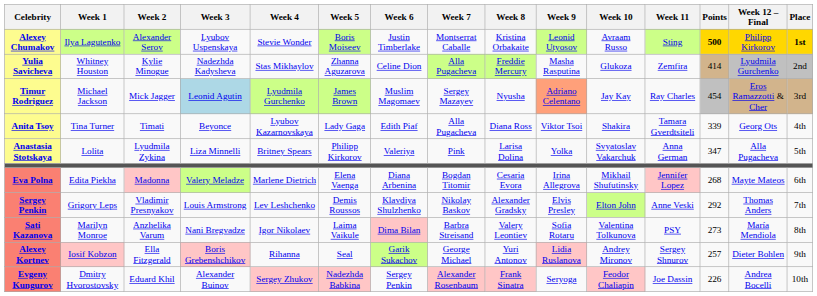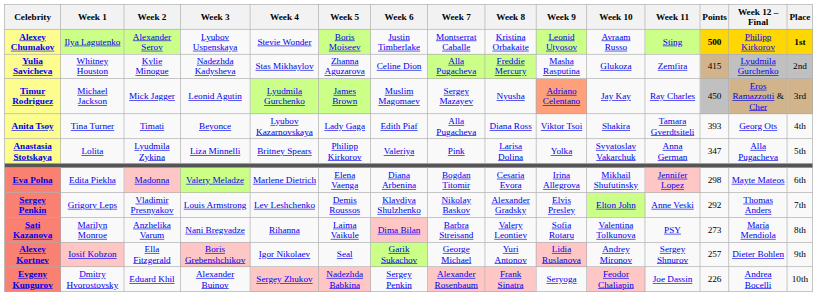 <table class="wikitable" style="text-align:center; font-size:90%; line-height:16px;" width="100%">
 <tr>
 <th>Celebrity</th>
 <th>Week 1</th>
 <th>Week 2</th>
 <th>Week 3</th>
 <th>Week 4</th>
 <th>Week 5</th>
 <th>Week 6</th>
 <th>Week 7</th>
 <th>Week 8</th>
 <th>Week 9</th>
 <th>Week 10</th>
 <th>Week 11</th>
 <th>Points</th>
 <th>Week 12 – Final</th>
 <th>Place</th>
 </tr>
 <tr>
 <th style="background:#fdfc8f;"><a href='#'>Alexey Chumakov</a></th>
 <td style="background:#ccff88;"><a href='#'>Ilya Lagutenko</a></td>
 <td style="background:#ccff88;"><a href='#'>Alexander Serov</a></td>
 <td><a href='#'>Lyubov Uspenskaya</a></td>
 <td><a href='#'>Stevie Wonder</a></td>
 <td style="background:#ccff88;"><a href='#'>Boris Moiseev</a></td>
 <td><a href='#'>Justin Timberlake</a></td>
 <td><a href='#'>Montserrat Caballe</a></td>
 <td><a href='#'>Kristina Orbakaite</a></td>
 <td style="background:#ccff88;"><a href='#'>Leonid Utyosov</a></td>
 <td><a href='#'>Avraam Russo</a></td>
 <td style="background:#ccff88;"><a href='#'>Sting</a></td>
 <td style="background:gold;"><strong>500</strong></td>
 <td style="background:gold;"><a href='#'>Philipp Kirkorov</a></td>
 <td style="background:gold;"><strong>1st</strong></td>
 </tr>
 <tr>
 <th style="background:#fdfc8f;"><a href='#'>Yulia Savicheva</a></th>
 <td><a href='#'>Whitney Houston</a></td>
 <td><a href='#'>Kylie Minogue</a></td>
 <td><a href='#'>Nadezhda Kadysheva</a></td>
 <td><a href='#'>Stas Mikhaylov</a></td>
 <td><a href='#'>Zhanna Aguzarova</a></td>
 <td><a href='#'>Celine Dion</a></td>
 <td style="background:#ccff88;"><a href='#'>Alla Pugacheva</a></td>
 <td style="background:#ccff88;"><a href='#'>Freddie Mercury</a></td>
 <td><a href='#'>Masha Rasputina</a></td>
 <td><a href='#'>Glukoza</a></td>
 <td><a href='#'>Zemfira</a></td>
-<td style="background:tan;">414</td>
+<td style="background:tan;">415</td>
 <td style="background:silver;"><a href='#'>Lyudmila Gurchenko</a></td>
 <td style="background:silver;">2nd</td>
 </tr>
 <tr>
 <th style="background:#fdfc8f;"><a href='#'>Timur Rodriguez</a></th>
 <td><a href='#'>Michael Jackson</a></td>
 <td><a href='#'>Mick Jagger</a></td>
-<td style="background: lightblue;"><a href='#'>Leonid Agutin</a></td>
+<td><a href='#'>Leonid Agutin</a></td>
 <td style="background:#ccff88;"><a href='#'>Lyudmila Gurchenko</a></td>
 <td style="background:#ccff88;"><a href='#'>James Brown</a></td>
 <td><a href='#'>Muslim Magomaev</a></td>
 <td><a href='#'>Sergey Mazayev</a></td>
 <td><a href='#'>Nyusha</a></td>
 <td style="background: lightsalmon;"><a href='#'>Adriano Celentano</a></td>
 <td><a href='#'>Jay Kay</a></td>
 <td><a href='#'>Ray Charles</a></td>
-<td style="background:silver;">454</td>
+<td style="background:silver;">450</td>
 <td style="background:tan;"><a href='#'>Eros Ramazzotti</a> & <a href='#'>Cher</a></td>
 <td style="background:tan;">3rd</td>
 </tr>
 <tr>
 <th style="background:#fdfc8f;"><a href='#'>Anita Tsoy</a></th>
 <td><a href='#'>Tina Turner</a></td>
 <td><a href='#'>Timati</a></td>
 <td><a href='#'>Beyonce</a></td>
 <td><a href='#'>Lyubov Kazarnovskaya</a></td>
 <td><a href='#'>Lady Gaga</a></td>
 <td><a href='#'>Edith Piaf</a></td>
 <td><a href='#'>Alla Pugacheva</a></td>
 <td><a href='#'>Diana Ross</a></td>
 <td><a href='#'>Viktor Tsoi</a></td>
 <td><a href='#'>Shakira</a></td>
 <td><a href='#'>Tamara Gverdtsiteli</a></td>
-<td>339</td>
+<td>393</td>
 <td><a href='#'>Georg Ots</a></td>
 <td>4th</td>
 </tr>
 <tr>
 <th style="background:#fdfc8f;"><a href='#'>Anastasia Stotskaya</a></th>
 <td><a href='#'>Lolita</a></td>
 <td><a href='#'>Lyudmila Zykina</a></td>
 <td><a href='#'>Liza Minnelli</a></td>
 <td><a href='#'>Britney Spears</a></td>
 <td><a href='#'>Philipp Kirkorov</a></td>
 <td><a href='#'>Valeriya</a></td>
 <td><a href='#'>Pink</a></td>
 <td><a href='#'>Larisa Dolina</a></td>
 <td><a href='#'>Yolka</a></td>
 <td><a href='#'>Svyatoslav Vakarchuk</a></td>
 <td><a href='#'>Anna German</a></td>
 <td>347</td>
 <td><a href='#'>Alla Pugacheva</a></td>
 <td>5th</td>
 </tr>
 <tr>
 <td colspan=16 style="background:#555555;"></td>
 </tr>
 <tr>
 <th style="background:salmon;"><a href='#'>Eva Polna</a></th>
 <td><a href='#'>Edita Piekha</a></td>
 <td style="background:#ffc6c6;"><a href='#'>Madonna</a></td>
 <td style="background:#ccff88;"><a href='#'>Valery Meladze</a></td>
 <td><a href='#'>Marlene Dietrich</a></td>
 <td><a href='#'>Elena Vaenga</a></td>
 <td><a href='#'>Diana Arbenina</a></td>
 <td><a href='#'>Bogdan Titomir</a></td>
 <td><a href='#'>Cesaria Evora</a></td>
 <td><a href='#'>Irina Allegrova</a></td>
 <td><a href='#'>Mikhail Shufutinsky</a></td>
 <td style="background:#ffc6c6;"><a href='#'>Jennifer Lopez</a></td>
-<td>268</td>
+<td>298</td>
 <td><a href='#'>Mayte Mateos</a></td>
 <td>6th</td>
 </tr>
 <tr>
 <th style="background:salmon;"><a href='#'>Sergey Penkin</a></th>
 <td><a href='#'>Grigory Leps</a></td>
 <td><a href='#'>Vladimir Presnyakov</a></td>
 <td><a href='#'>Louis Armstrong</a></td>
 <td><a href='#'>Lev Leshchenko</a></td>
 <td><a href='#'>Demis Roussos</a></td>
 <td><a href='#'>Klavdiya Shulzhenko</a></td>
 <td><a href='#'>Nikolay Baskov</a></td>
 <td><a href='#'>Alexander Gradsky</a></td>
 <td><a href='#'>Elvis Presley</a></td>
 <td style="background:#ccff88;"><a href='#'>Elton John</a></td>
 <td><a href='#'>Anne Veski</a></td>
 <td>292</td>
 <td><a href='#'>Thomas Anders</a></td>
 <td>7th</td>
 </tr>
 <tr>
 <th style="background:salmon;"><a href='#'>Sati Kazanova</a></th>
 <td><a href='#'>Marilyn Monroe</a></td>
 <td><a href='#'>Anzhelika Varum</a></td>
 <td><a href='#'>Nani Bregvadze</a></td>
-<td><a href='#'>Igor Nikolaev</a></td>
+<td><a href='#'>Rihanna</a></td>
 <td><a href='#'>Laima Vaikule</a></td>
 <td style="background:#ffc6c6;"><a href='#'>Dima Bilan</a></td>
 <td><a href='#'>Barbra Streisand</a></td>
 <td><a href='#'>Valery Leontiev</a></td>
 <td><a href='#'>Sofia Rotaru</a></td>
 <td><a href='#'>Valentina Tolkunova</a></td>
 <td><a href='#'>PSY</a></td>
 <td>273</td>
 <td><a href='#'>María Mendiola</a></td>
 <td>8th</td>
 </tr>
 <tr>
 <th style="background:salmon;"><a href='#'>Alexey Kortnev</a></th>
 <td style="background:#ffc6c6;"><a href='#'>Iosif Kobzon</a></td>
 <td><a href='#'>Ella Fitzgerald</a></td>
 <td style="background:#ffc6c6;"><a href='#'>Boris Grebenshchikov</a></td>
-<td><a href='#'>Rihanna</a></td>
+<td><a href='#'>Igor Nikolaev</a></td>
 <td><a href='#'>Seal</a></td>
 <td style="background:#ccff88;"><a href='#'>Garik Sukachov</a></td>
 <td><a href='#'>George Michael</a></td>
 <td><a href='#'>Yuri Antonov</a></td>
 <td style="background:#ffc6c6;"><a href='#'>Lidia Ruslanova</a></td>
 <td><a href='#'>Andrey Mironov</a></td>
 <td><a href='#'>Sergey Shnurov</a></td>
 <td>257</td>
 <td><a href='#'>Dieter Bohlen</a></td>
 <td>9th</td>
 </tr>
 <tr>
 <th style="background:salmon;"><a href='#'>Evgeny Kungurov</a></th>
 <td><a href='#'>Dmitry Hvorostovsky</a></td>
 <td><a href='#'>Eduard Khil</a></td>
 <td><a href='#'>Alexander Buinov</a></td>
 <td style="background:#ffc6c6;"><a href='#'>Sergey Zhukov</a></td>
 <td style="background:#ffc6c6;"><a href='#'>Nadezhda Babkina</a></td>
 <td><a href='#'>Sergey Penkin</a></td>
 <td style="background:#ffc6c6;"><a href='#'>Alexander Rosenbaum</a></td>
 <td style="background:#ffc6c6;"><a href='#'>Frank Sinatra</a></td>
 <td><a href='#'>Seryoga</a></td>
 <td style="background:#ffc6c6;"><a href='#'>Feodor Chaliapin</a></td>
 <td><a href='#'>Joe Dassin</a></td>
 <td>226</td>
 <td><a href='#'>Andrea Bocelli</a></td>
 <td>10th</td>
 </tr>
 </table>
